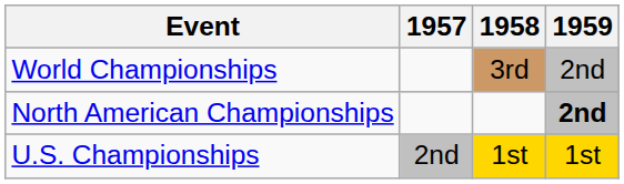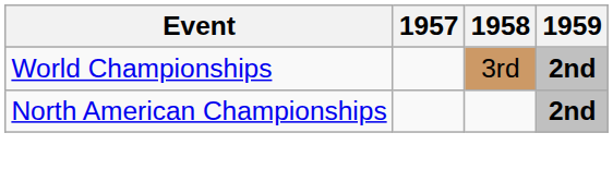 <table class="wikitable">
 <tr>
 <th>Event</th>
 <th>1957</th>
 <th>1958</th>
 <th>1959</th>
 </tr>
 <tr>
 <td><a href='#'>World Championships</a></td>
 <td></td>
 <td align="center" bgcolor="cc9966">3rd</td>
-<td align="center" bgcolor="silver">2nd</td>
+<td align="center" bgcolor="silver"><strong>2nd</strong></td>
 </tr>
 <tr>
 <td><a href='#'>North American Championships</a></td>
 <td></td>
 <td></td>
 <td align="center" bgcolor="silver"><strong>2nd</strong></td>
 </tr>
-<tr>
-<td><a href='#'>U.S. Championships</a></td>
-<td align="center" bgcolor="silver">2nd</td>
-<td align="center" bgcolor="gold">1st</td>
-<td align="center" bgcolor="gold">1st</td>
-</tr>
 </table>
